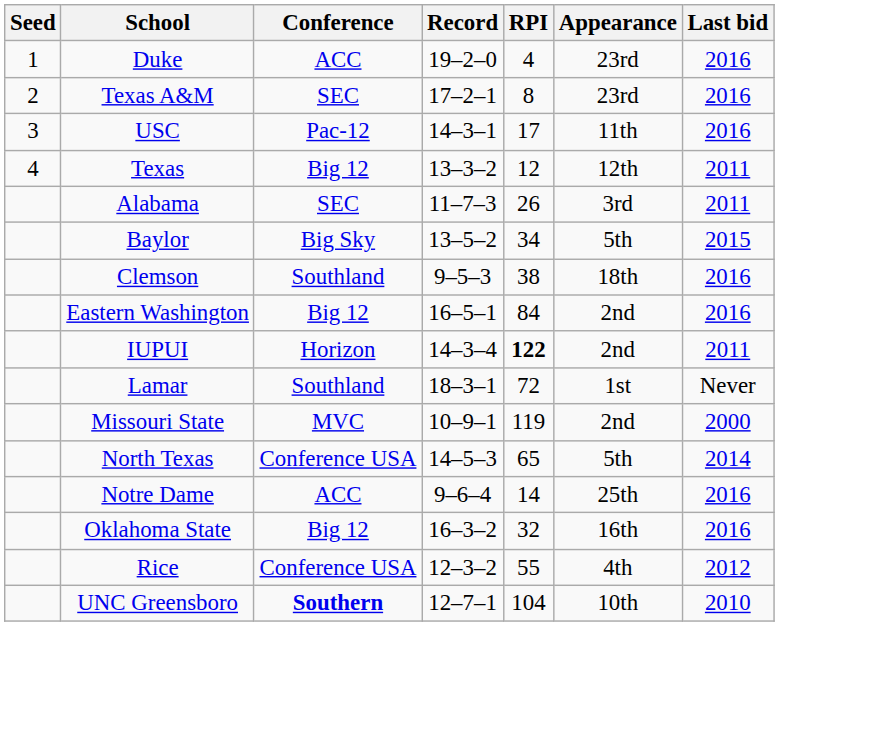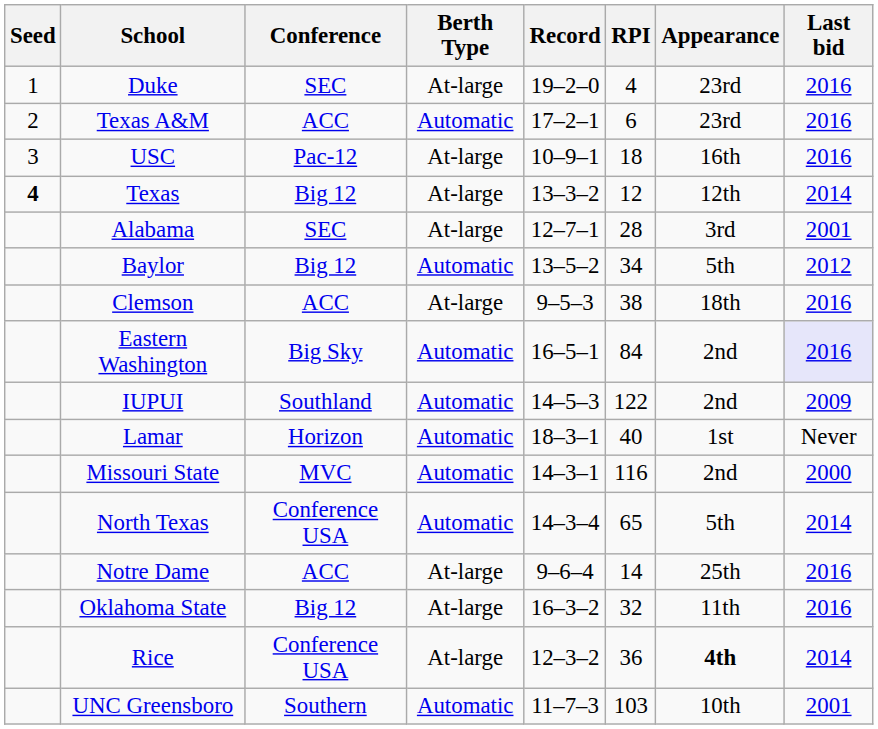 <table class="wikitable sortable plainrowheaders" style="text-align:center;">
 <tr>
 <th scope=col data-sort-type="number">Seed</th>
 <th scope=col>School</th>
 <th scope=col>Conference</th>
+<th scope=col>Berth Type</th>
 <th scope=col>Record</th>
 <th scope=col data-sort-type="number">RPI</th>
 <th scope=col data-sort-type="number">Appearance</th>
 <th scope=col data-sort-type="number">Last bid</th>
 </tr>
 <tr>
 <td data-sort-value=4>1</td>
 <td><a href='#'>Duke</a></td>
-<td><a href='#'>ACC</a></td>
+<td><a href='#'>SEC</a></td>
+<td>At-large</td>
 <td data-sort-value=>19–2–0</td>
 <td>4</td>
 <td>23rd</td>
 <td><a href='#'>2016</a></td>
 </tr>
 <tr>
 <td data-sort-value=3>2</td>
 <td><a href='#'>Texas A&M</a></td>
-<td><a href='#'>SEC</a></td>
+<td><a href='#'>ACC</a></td>
+<td><a href='#'>Automatic</a></td>
 <td data-sort-value=>17–2–1</td>
-<td>8</td>
+<td>6</td>
 <td>23rd</td>
 <td><a href='#'>2016</a></td>
 </tr>
 <tr>
 <td data-sort-value=2>3</td>
 <td><a href='#'>USC</a></td>
 <td><a href='#'>Pac-12</a></td>
-<td data-sort-value=>14–3–1</td>
-<td>17</td>
-<td>11th</td>
+<td>At-large</td>
+<td data-sort-value=>10–9–1</td>
+<td>18</td>
+<td>16th</td>
 <td><a href='#'>2016</a></td>
 </tr>
 <tr>
-<td data-sort-value=1>4</td>
+<td data-sort-value=1><strong>4</strong></td>
 <td><a href='#'>Texas</a></td>
 <td><a href='#'>Big 12</a></td>
+<td>At-large</td>
 <td data-sort-value=>13–3–2</td>
 <td>12</td>
 <td>12th</td>
-<td><a href='#'>2011</a></td>
+<td><a href='#'>2014</a></td>
 </tr>
 <tr>
 <td data-sort-value=0> </td>
 <td><a href='#'>Alabama</a></td>
 <td><a href='#'>SEC</a></td>
-<td data-sort-value=>11–7–3</td>
-<td>26</td>
+<td>At-large</td>
+<td data-sort-value=>12–7–1</td>
+<td>28</td>
 <td>3rd</td>
-<td><a href='#'>2011</a></td>
+<td><a href='#'>2001</a></td>
 </tr>
 <tr>
 <td data-sort-value=0> </td>
 <td><a href='#'>Baylor</a></td>
-<td><a href='#'>Big Sky</a></td>
+<td><a href='#'>Big 12</a></td>
+<td><a href='#'>Automatic</a></td>
 <td data-sort-value=>13–5–2</td>
 <td>34</td>
 <td>5th</td>
-<td><a href='#'>2015</a></td>
+<td><a href='#'>2012</a></td>
 </tr>
 <tr>
 <td data-sort-value=0> </td>
 <td><a href='#'>Clemson</a></td>
-<td><a href='#'>Southland</a></td>
+<td><a href='#'>ACC</a></td>
+<td>At-large</td>
 <td data-sort-value=>9–5–3</td>
 <td>38</td>
 <td>18th</td>
 <td><a href='#'>2016</a></td>
 </tr>
 <tr>
 <td data-sort-value=0> </td>
 <td><a href='#'>Eastern Washington</a></td>
-<td><a href='#'>Big 12</a></td>
+<td><a href='#'>Big Sky</a></td>
+<td><a href='#'>Automatic</a></td>
 <td data-sort-value=>16–5–1</td>
 <td>84</td>
 <td>2nd</td>
-<td><a href='#'>2016</a></td>
+<td style="background: lavender;"><a href='#'>2016</a></td>
 </tr>
 <tr>
 <td data-sort-value=0> </td>
 <td><a href='#'>IUPUI</a></td>
-<td><a href='#'>Horizon</a></td>
-<td data-sort-value=>14–3–4</td>
-<td><strong>122</strong></td>
+<td><a href='#'>Southland</a></td>
+<td><a href='#'>Automatic</a></td>
+<td data-sort-value=>14–5–3</td>
+<td>122</td>
 <td>2nd</td>
-<td><a href='#'>2011</a></td>
+<td><a href='#'>2009</a></td>
 </tr>
 <tr>
 <td data-sort-value=0> </td>
 <td><a href='#'>Lamar</a></td>
-<td><a href='#'>Southland</a></td>
+<td><a href='#'>Horizon</a></td>
+<td><a href='#'>Automatic</a></td>
 <td data-sort-value=>18–3–1</td>
-<td>72</td>
+<td>40</td>
 <td>1st</td>
 <td>Never</td>
 </tr>
 <tr>
 <td data-sort-value=0> </td>
 <td><a href='#'>Missouri State</a></td>
 <td><a href='#'>MVC</a></td>
-<td data-sort-value=>10–9–1</td>
-<td>119</td>
+<td><a href='#'>Automatic</a></td>
+<td data-sort-value=>14–3–1</td>
+<td>116</td>
 <td>2nd</td>
 <td><a href='#'>2000</a></td>
 </tr>
 <tr>
 <td data-sort-value=0> </td>
 <td><a href='#'>North Texas</a></td>
 <td><a href='#'>Conference USA</a></td>
-<td data-sort-value=>14–5–3</td>
+<td><a href='#'>Automatic</a></td>
+<td data-sort-value=>14–3–4</td>
 <td>65</td>
 <td>5th</td>
 <td><a href='#'>2014</a></td>
 </tr>
 <tr>
 <td data-sort-value=0> </td>
 <td><a href='#'>Notre Dame</a></td>
 <td><a href='#'>ACC</a></td>
+<td>At-large</td>
 <td data-sort-value=>9–6–4</td>
 <td>14</td>
 <td>25th</td>
 <td><a href='#'>2016</a></td>
 </tr>
 <tr>
 <td data-sort-value=0> </td>
 <td><a href='#'>Oklahoma State</a></td>
 <td><a href='#'>Big 12</a></td>
+<td>At-large</td>
 <td data-sort-value=>16–3–2</td>
 <td>32</td>
-<td>16th</td>
+<td>11th</td>
 <td><a href='#'>2016</a></td>
 </tr>
 <tr>
 <td data-sort-value=0> </td>
 <td><a href='#'>Rice</a></td>
 <td><a href='#'>Conference USA</a></td>
+<td>At-large</td>
 <td data-sort-value=>12–3–2</td>
-<td>55</td>
-<td>4th</td>
-<td><a href='#'>2012</a></td>
+<td>36</td>
+<td><strong>4th</strong></td>
+<td><a href='#'>2014</a></td>
 </tr>
 <tr>
 <td data-sort-value=0> </td>
 <td><a href='#'>UNC Greensboro</a></td>
-<td><strong><a href='#'>Southern</a></strong></td>
-<td data-sort-value=>12–7–1</td>
-<td>104</td>
+<td><a href='#'>Southern</a></td>
+<td><a href='#'>Automatic</a></td>
+<td data-sort-value=>11–7–3</td>
+<td>103</td>
 <td>10th</td>
-<td><a href='#'>2010</a></td>
+<td><a href='#'>2001</a></td>
 </tr>
 </table>
